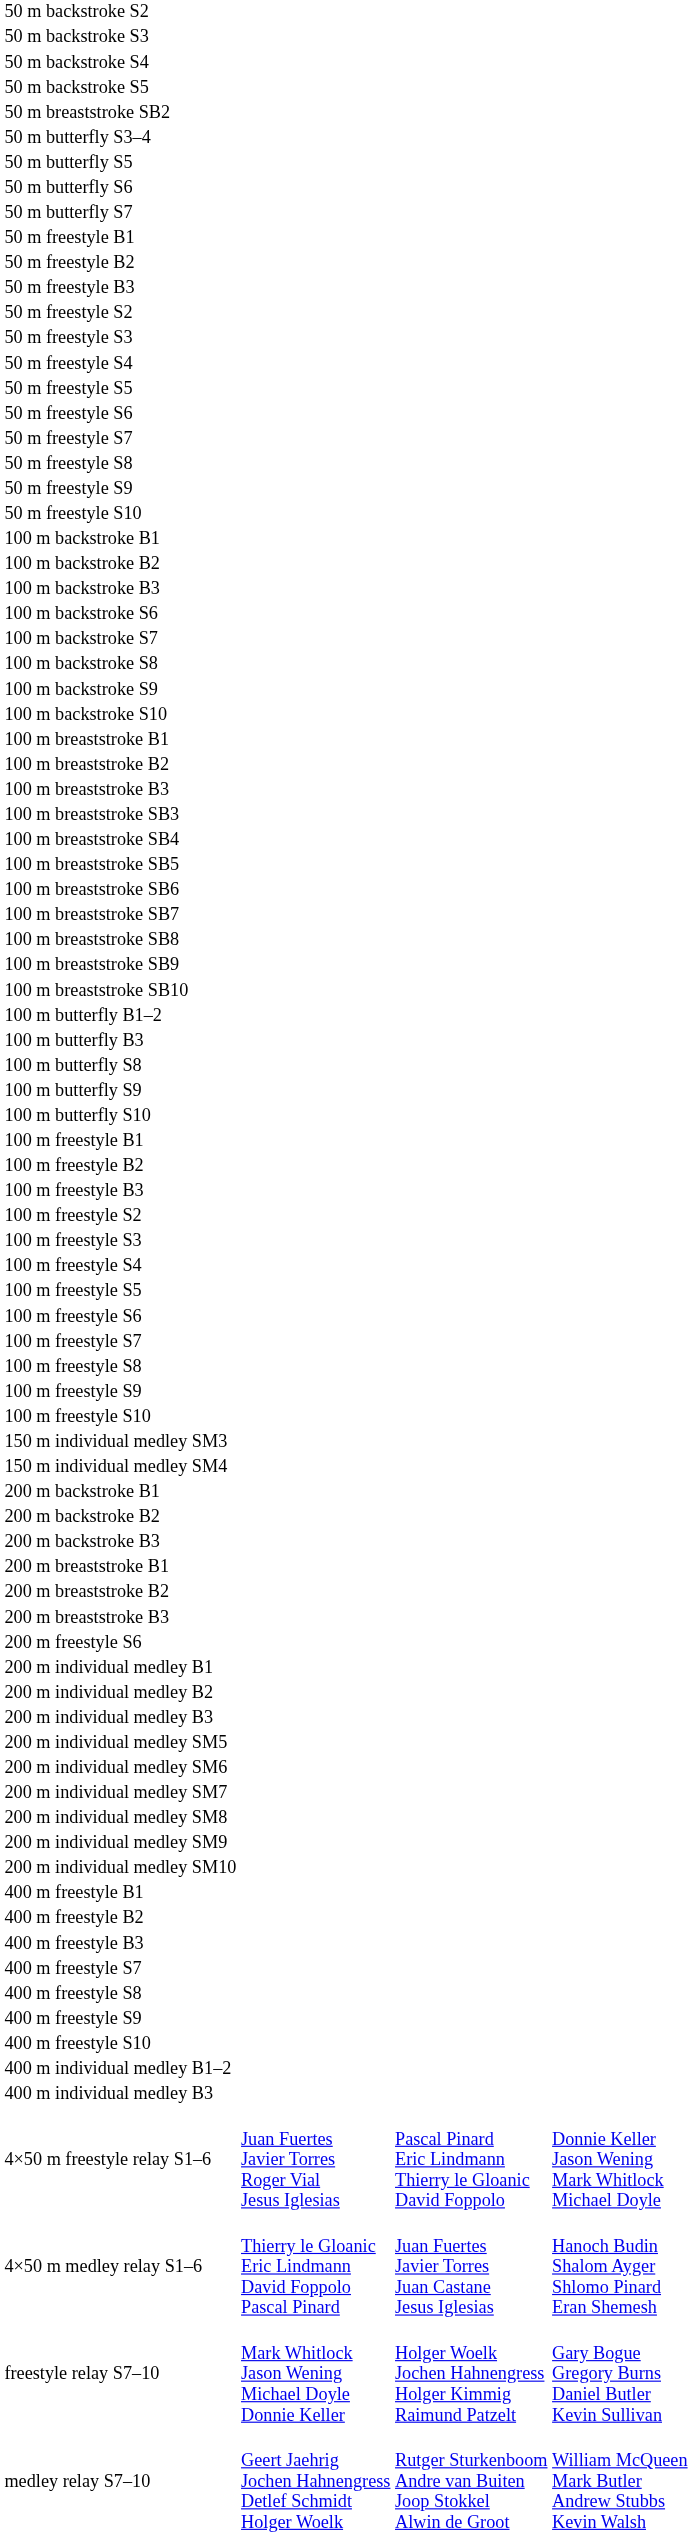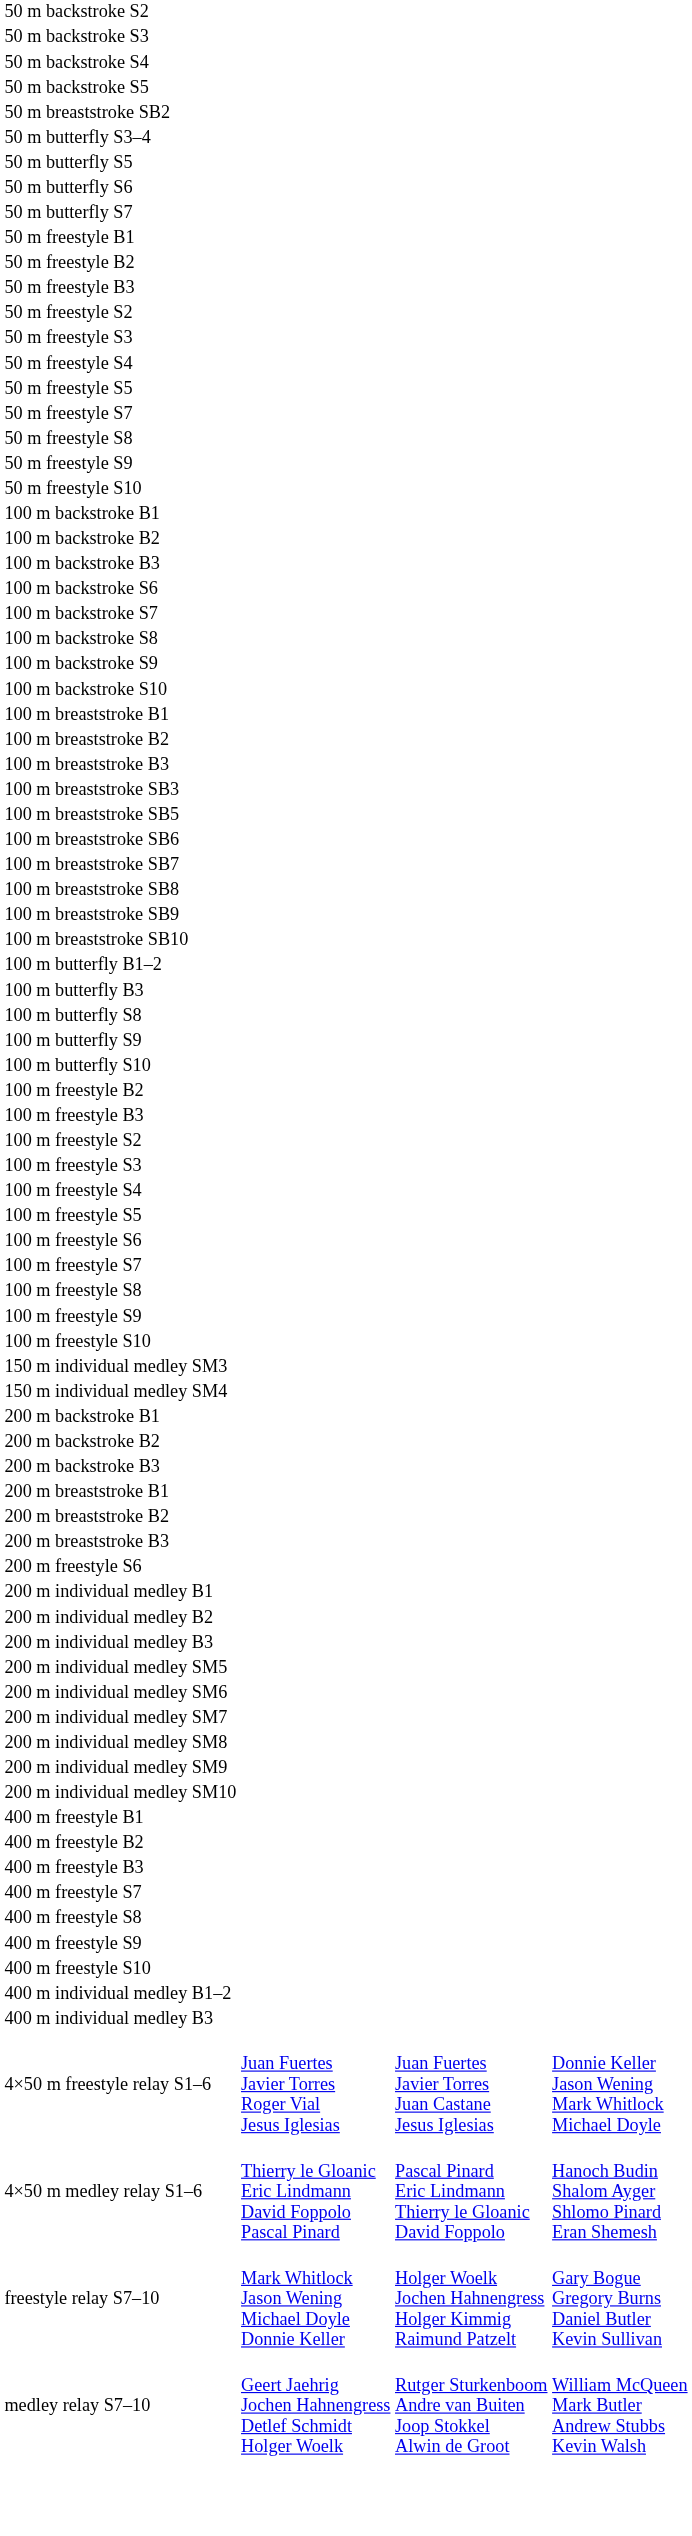 <table>
 <tr>
 <td>50 m backstroke S2<br></td>
 <td></td>
 <td></td>
 <td></td>
 </tr>
 <tr>
 <td>50 m backstroke S3<br></td>
 <td></td>
 <td></td>
 <td></td>
 </tr>
 <tr>
 <td>50 m backstroke S4<br></td>
 <td></td>
 <td></td>
 <td></td>
 </tr>
 <tr>
 <td>50 m backstroke S5<br></td>
 <td></td>
 <td></td>
 <td></td>
 </tr>
 <tr>
 <td>50 m breaststroke SB2<br></td>
 <td></td>
 <td></td>
 <td></td>
 </tr>
 <tr>
 <td>50 m butterfly S3–4<br></td>
 <td></td>
 <td></td>
 <td></td>
 </tr>
 <tr>
 <td>50 m butterfly S5<br></td>
 <td></td>
 <td></td>
 <td></td>
 </tr>
 <tr>
 <td>50 m butterfly S6<br></td>
 <td></td>
 <td></td>
 <td></td>
 </tr>
 <tr>
 <td>50 m butterfly S7<br></td>
 <td></td>
 <td></td>
 <td></td>
 </tr>
 <tr>
 <td>50 m freestyle B1<br></td>
 <td></td>
 <td></td>
 <td></td>
 </tr>
 <tr>
 <td rowspan="2">50 m freestyle B2<br></td>
 <td rowspan="2"></td>
 <td rowspan="2"></td>
 <td></td>
 </tr>
 <tr>
 <td></td>
 </tr>
 <tr>
 <td>50 m freestyle B3<br></td>
 <td></td>
 <td></td>
 <td></td>
 </tr>
 <tr>
 <td>50 m freestyle S2<br></td>
 <td></td>
 <td></td>
 <td></td>
 </tr>
 <tr>
 <td>50 m freestyle S3<br></td>
 <td></td>
 <td></td>
 <td></td>
 </tr>
 <tr>
 <td>50 m freestyle S4<br></td>
 <td></td>
 <td></td>
 <td></td>
 </tr>
 <tr>
 <td>50 m freestyle S5<br></td>
 <td></td>
 <td></td>
 <td></td>
 </tr>
 <tr>
-<td>50 m freestyle S6<br></td>
-<td></td>
-<td></td>
-<td></td>
-</tr>
-<tr>
 <td>50 m freestyle S7<br></td>
 <td></td>
 <td></td>
 <td></td>
 </tr>
 <tr>
 <td>50 m freestyle S8<br></td>
 <td></td>
 <td></td>
 <td></td>
 </tr>
 <tr>
 <td>50 m freestyle S9<br></td>
 <td></td>
 <td></td>
 <td></td>
 </tr>
 <tr>
 <td>50 m freestyle S10<br></td>
 <td></td>
 <td></td>
 <td></td>
 </tr>
 <tr>
 <td>100 m backstroke B1<br></td>
 <td></td>
 <td></td>
 <td></td>
 </tr>
 <tr>
 <td>100 m backstroke B2<br></td>
 <td></td>
 <td></td>
 <td></td>
 </tr>
 <tr>
 <td>100 m backstroke B3<br></td>
 <td></td>
 <td></td>
 <td></td>
 </tr>
 <tr>
 <td>100 m backstroke S6<br></td>
 <td></td>
 <td></td>
 <td></td>
 </tr>
 <tr>
 <td>100 m backstroke S7<br></td>
 <td></td>
 <td></td>
 <td></td>
 </tr>
 <tr>
 <td>100 m backstroke S8<br></td>
 <td></td>
 <td></td>
 <td></td>
 </tr>
 <tr>
 <td>100 m backstroke S9<br></td>
 <td></td>
 <td></td>
 <td></td>
 </tr>
 <tr>
 <td>100 m backstroke S10<br></td>
 <td></td>
 <td></td>
 <td></td>
 </tr>
 <tr>
 <td>100 m breaststroke B1<br></td>
 <td></td>
 <td></td>
 <td></td>
 </tr>
 <tr>
 <td>100 m breaststroke B2<br></td>
 <td></td>
 <td></td>
 <td></td>
 </tr>
 <tr>
 <td>100 m breaststroke B3<br></td>
 <td></td>
 <td></td>
 <td></td>
 </tr>
 <tr>
 <td>100 m breaststroke SB3<br></td>
 <td></td>
 <td></td>
 <td></td>
 </tr>
 <tr>
-<td>100 m breaststroke SB4<br></td>
-<td></td>
-<td></td>
-<td></td>
-</tr>
-<tr>
 <td>100 m breaststroke SB5<br></td>
 <td></td>
 <td></td>
 <td></td>
 </tr>
 <tr>
 <td>100 m breaststroke SB6<br></td>
 <td></td>
 <td></td>
 <td></td>
 </tr>
 <tr>
 <td>100 m breaststroke SB7<br></td>
 <td></td>
 <td></td>
 <td></td>
 </tr>
 <tr>
 <td>100 m breaststroke SB8<br></td>
 <td></td>
 <td></td>
 <td></td>
 </tr>
 <tr>
 <td>100 m breaststroke SB9<br></td>
 <td></td>
 <td></td>
 <td></td>
 </tr>
 <tr>
 <td>100 m breaststroke SB10<br></td>
 <td></td>
 <td></td>
 <td></td>
 </tr>
 <tr>
 <td>100 m butterfly B1–2<br></td>
 <td></td>
 <td></td>
 <td></td>
 </tr>
 <tr>
 <td>100 m butterfly B3<br></td>
 <td></td>
 <td></td>
 <td></td>
 </tr>
 <tr>
 <td>100 m butterfly S8<br></td>
 <td></td>
 <td></td>
 <td></td>
 </tr>
 <tr>
 <td>100 m butterfly S9<br></td>
 <td></td>
 <td></td>
 <td></td>
 </tr>
 <tr>
 <td>100 m butterfly S10<br></td>
-<td></td>
-<td></td>
-<td></td>
-</tr>
-<tr>
-<td>100 m freestyle B1<br></td>
 <td></td>
 <td></td>
 <td></td>
 </tr>
 <tr>
 <td>100 m freestyle B2<br></td>
 <td></td>
 <td></td>
 <td></td>
 </tr>
 <tr>
 <td>100 m freestyle B3<br></td>
 <td></td>
 <td></td>
 <td></td>
 </tr>
 <tr>
 <td>100 m freestyle S2<br></td>
 <td></td>
 <td></td>
 <td></td>
 </tr>
 <tr>
 <td>100 m freestyle S3<br></td>
 <td></td>
 <td></td>
 <td></td>
 </tr>
 <tr>
 <td>100 m freestyle S4<br></td>
 <td></td>
 <td></td>
 <td></td>
 </tr>
 <tr>
 <td>100 m freestyle S5<br></td>
 <td></td>
 <td></td>
 <td></td>
 </tr>
 <tr>
 <td>100 m freestyle S6<br></td>
 <td></td>
 <td></td>
 <td></td>
 </tr>
 <tr>
 <td>100 m freestyle S7<br></td>
 <td></td>
 <td></td>
 <td></td>
 </tr>
 <tr>
 <td>100 m freestyle S8<br></td>
 <td></td>
 <td></td>
 <td></td>
 </tr>
 <tr>
 <td>100 m freestyle S9<br></td>
 <td></td>
 <td></td>
 <td></td>
 </tr>
 <tr>
 <td>100 m freestyle S10<br></td>
 <td></td>
 <td></td>
 <td></td>
 </tr>
 <tr>
 <td>150 m individual medley SM3<br></td>
 <td></td>
 <td></td>
 <td></td>
 </tr>
 <tr>
 <td>150 m individual medley SM4<br></td>
 <td></td>
 <td></td>
 <td></td>
 </tr>
 <tr>
 <td>200 m backstroke B1<br></td>
 <td></td>
 <td></td>
 <td></td>
 </tr>
 <tr>
 <td>200 m backstroke B2<br></td>
 <td></td>
 <td></td>
 <td></td>
 </tr>
 <tr>
 <td>200 m backstroke B3<br></td>
 <td></td>
 <td></td>
 <td></td>
 </tr>
 <tr>
 <td>200 m breaststroke B1<br></td>
 <td></td>
 <td></td>
 <td></td>
 </tr>
 <tr>
 <td>200 m breaststroke B2<br></td>
 <td></td>
 <td></td>
 <td></td>
 </tr>
 <tr>
 <td>200 m breaststroke B3<br></td>
 <td></td>
 <td></td>
 <td></td>
 </tr>
 <tr>
 <td>200 m freestyle S6<br></td>
 <td></td>
 <td></td>
 <td></td>
 </tr>
 <tr>
 <td>200 m individual medley B1<br></td>
 <td></td>
 <td></td>
 <td></td>
 </tr>
 <tr>
 <td>200 m individual medley B2<br></td>
 <td></td>
 <td></td>
 <td></td>
 </tr>
 <tr>
 <td>200 m individual medley B3<br></td>
 <td></td>
 <td></td>
 <td></td>
 </tr>
 <tr>
 <td>200 m individual medley SM5<br></td>
 <td></td>
 <td></td>
 <td></td>
 </tr>
 <tr>
 <td>200 m individual medley SM6<br></td>
 <td></td>
 <td></td>
 <td></td>
 </tr>
 <tr>
 <td>200 m individual medley SM7<br></td>
 <td></td>
 <td></td>
 <td></td>
 </tr>
 <tr>
 <td>200 m individual medley SM8<br></td>
 <td></td>
 <td></td>
 <td></td>
 </tr>
 <tr>
 <td>200 m individual medley SM9<br></td>
 <td></td>
 <td></td>
 <td></td>
 </tr>
 <tr>
 <td>200 m individual medley SM10<br></td>
 <td></td>
 <td></td>
 <td></td>
 </tr>
 <tr>
 <td>400 m freestyle B1<br></td>
 <td></td>
 <td></td>
 <td></td>
 </tr>
 <tr>
 <td>400 m freestyle B2<br></td>
 <td></td>
 <td></td>
 <td></td>
 </tr>
 <tr>
 <td>400 m freestyle B3<br></td>
 <td></td>
 <td></td>
 <td></td>
 </tr>
 <tr>
 <td>400 m freestyle S7<br></td>
 <td></td>
 <td></td>
 <td></td>
 </tr>
 <tr>
 <td>400 m freestyle S8<br></td>
 <td></td>
 <td></td>
 <td></td>
 </tr>
 <tr>
 <td>400 m freestyle S9<br></td>
 <td></td>
 <td></td>
 <td></td>
 </tr>
 <tr>
 <td>400 m freestyle S10<br></td>
 <td></td>
 <td></td>
 <td></td>
 </tr>
 <tr>
 <td>400 m individual medley B1–2<br></td>
 <td></td>
 <td></td>
 <td></td>
 </tr>
 <tr>
 <td>400 m individual medley B3<br></td>
 <td></td>
 <td></td>
 <td></td>
 </tr>
 <tr>
 <td>4×50 m freestyle relay S1–6<br></td>
 <td valign=top> <br> <a href='#'>Juan Fuertes</a> <br> <a href='#'>Javier Torres</a> <br> <a href='#'>Roger Vial</a> <br> <a href='#'>Jesus Iglesias</a></td>
-<td valign=top> <br> <a href='#'>Pascal Pinard</a> <br> <a href='#'>Eric Lindmann</a> <br> <a href='#'>Thierry le Gloanic</a> <br> <a href='#'>David Foppolo</a></td>
+<td valign=top> <br> <a href='#'>Juan Fuertes</a> <br> <a href='#'>Javier Torres</a> <br> <a href='#'>Juan Castane</a> <br> <a href='#'>Jesus Iglesias</a></td>
 <td valign=top> <br> <a href='#'>Donnie Keller</a> <br> <a href='#'>Jason Wening</a> <br>  <a href='#'>Mark Whitlock</a> <br> <a href='#'>Michael Doyle</a></td>
 </tr>
 <tr>
 <td>4×50 m medley relay S1–6<br></td>
 <td valign=top> <br> <a href='#'>Thierry le Gloanic</a> <br> <a href='#'>Eric Lindmann</a> <br> <a href='#'>David Foppolo</a> <br> <a href='#'>Pascal Pinard</a></td>
-<td valign=top> <br> <a href='#'>Juan Fuertes</a> <br> <a href='#'>Javier Torres</a> <br> <a href='#'>Juan Castane</a> <br> <a href='#'>Jesus Iglesias</a></td>
+<td valign=top> <br> <a href='#'>Pascal Pinard</a> <br> <a href='#'>Eric Lindmann</a> <br> <a href='#'>Thierry le Gloanic</a> <br> <a href='#'>David Foppolo</a></td>
 <td valign=top> <br> <a href='#'>Hanoch Budin</a> <br> <a href='#'>Shalom Ayger</a> <br> <a href='#'>Shlomo Pinard</a> <br> <a href='#'>Eran Shemesh</a></td>
 </tr>
 <tr>
 <td> freestyle relay S7–10<br></td>
 <td valign=top> <br> <a href='#'>Mark Whitlock</a> <br> <a href='#'>Jason Wening</a> <br> <a href='#'>Michael Doyle</a> <br> <a href='#'>Donnie Keller</a></td>
 <td valign=top> <br> <a href='#'>Holger Woelk</a> <br> <a href='#'>Jochen Hahnengress</a> <br> <a href='#'>Holger Kimmig</a> <br> <a href='#'>Raimund Patzelt</a></td>
 <td valign=top> <br> <a href='#'>Gary Bogue</a> <br> <a href='#'>Gregory Burns</a> <br> <a href='#'>Daniel Butler</a> <br> <a href='#'>Kevin Sullivan</a></td>
 </tr>
 <tr>
 <td> medley relay S7–10<br></td>
 <td valign=top> <br> <a href='#'>Geert Jaehrig</a> <br> <a href='#'>Jochen Hahnengress</a> <br> <a href='#'>Detlef Schmidt</a> <br> <a href='#'>Holger Woelk</a></td>
 <td valign=top> <br> <a href='#'>Rutger Sturkenboom</a> <br> <a href='#'>Andre van Buiten</a> <br> <a href='#'>Joop Stokkel</a> <br> <a href='#'>Alwin de Groot</a></td>
 <td valign=top> <br> <a href='#'>William McQueen</a> <br> <a href='#'>Mark Butler</a> <br> <a href='#'>Andrew Stubbs</a> <br> <a href='#'>Kevin Walsh</a></td>
 </tr>
 </table>
